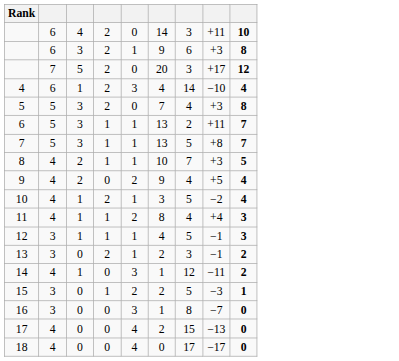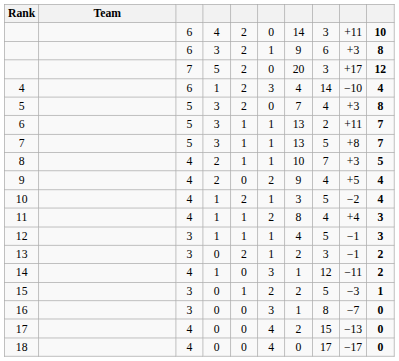 <table class="wikitable" style="text-align: center;">
 <tr>
 <th width=40>Rank</th>
+<th width=180>Team</th>
 <th width=30></th>
 <th width=30></th>
 <th width=30></th>
 <th width=30></th>
 <th width=30></th>
 <th width=30></th>
 <th width=30></th>
 <th width=30></th>
 </tr>
 <tr>
 <td></td>
+<td align=left></td>
 <td>6</td>
 <td>4</td>
 <td>2</td>
 <td>0</td>
 <td>14</td>
 <td>3</td>
 <td>+11</td>
 <td><strong>10</strong></td>
 </tr>
 <tr>
 <td></td>
+<td align=left></td>
 <td>6</td>
 <td>3</td>
 <td>2</td>
 <td>1</td>
 <td>9</td>
 <td>6</td>
 <td>+3</td>
 <td><strong>8</strong></td>
 </tr>
 <tr>
 <td></td>
+<td align=left></td>
 <td>7</td>
 <td>5</td>
 <td>2</td>
 <td>0</td>
 <td>20</td>
 <td>3</td>
 <td>+17</td>
 <td><strong>12</strong></td>
 </tr>
 <tr>
 <td>4</td>
+<td align=left></td>
 <td>6</td>
 <td>1</td>
 <td>2</td>
 <td>3</td>
 <td>4</td>
 <td>14</td>
 <td>−10</td>
 <td><strong>4</strong></td>
 </tr>
 <tr>
 <td>5</td>
+<td align=left></td>
 <td>5</td>
 <td>3</td>
 <td>2</td>
 <td>0</td>
 <td>7</td>
 <td>4</td>
 <td>+3</td>
 <td><strong>8</strong></td>
 </tr>
 <tr>
 <td>6</td>
+<td align=left></td>
 <td>5</td>
 <td>3</td>
 <td>1</td>
 <td>1</td>
 <td>13</td>
 <td>2</td>
 <td>+11</td>
 <td><strong>7</strong></td>
 </tr>
 <tr>
 <td>7</td>
+<td align=left></td>
 <td>5</td>
 <td>3</td>
 <td>1</td>
 <td>1</td>
 <td>13</td>
 <td>5</td>
 <td>+8</td>
 <td><strong>7</strong></td>
 </tr>
 <tr>
 <td>8</td>
+<td align=left></td>
 <td>4</td>
 <td>2</td>
 <td>1</td>
 <td>1</td>
 <td>10</td>
 <td>7</td>
 <td>+3</td>
 <td><strong>5</strong></td>
 </tr>
 <tr>
 <td>9</td>
+<td align=left></td>
 <td>4</td>
 <td>2</td>
 <td>0</td>
 <td>2</td>
 <td>9</td>
 <td>4</td>
 <td>+5</td>
 <td><strong>4</strong></td>
 </tr>
 <tr>
 <td>10</td>
+<td align=left></td>
 <td>4</td>
 <td>1</td>
 <td>2</td>
 <td>1</td>
 <td>3</td>
 <td>5</td>
 <td>−2</td>
 <td><strong>4</strong></td>
 </tr>
 <tr>
 <td>11</td>
+<td align=left></td>
 <td>4</td>
 <td>1</td>
 <td>1</td>
 <td>2</td>
 <td>8</td>
 <td>4</td>
 <td>+4</td>
 <td><strong>3</strong></td>
 </tr>
 <tr>
 <td>12</td>
+<td align=left></td>
 <td>3</td>
 <td>1</td>
 <td>1</td>
 <td>1</td>
 <td>4</td>
 <td>5</td>
 <td>−1</td>
 <td><strong>3</strong></td>
 </tr>
 <tr>
 <td>13</td>
+<td align=left></td>
 <td>3</td>
 <td>0</td>
 <td>2</td>
 <td>1</td>
 <td>2</td>
 <td>3</td>
 <td>−1</td>
 <td><strong>2</strong></td>
 </tr>
 <tr>
 <td>14</td>
+<td align=left></td>
 <td>4</td>
 <td>1</td>
 <td>0</td>
 <td>3</td>
 <td>1</td>
 <td>12</td>
 <td>−11</td>
 <td><strong>2</strong></td>
 </tr>
 <tr>
 <td>15</td>
+<td align=left></td>
 <td>3</td>
 <td>0</td>
 <td>1</td>
 <td>2</td>
 <td>2</td>
 <td>5</td>
 <td>−3</td>
 <td><strong>1</strong></td>
 </tr>
 <tr>
 <td>16</td>
+<td align=left></td>
 <td>3</td>
 <td>0</td>
 <td>0</td>
 <td>3</td>
 <td>1</td>
 <td>8</td>
 <td>−7</td>
 <td><strong>0</strong></td>
 </tr>
 <tr>
 <td>17</td>
+<td align=left></td>
 <td>4</td>
 <td>0</td>
 <td>0</td>
 <td>4</td>
 <td>2</td>
 <td>15</td>
 <td>−13</td>
 <td><strong>0</strong></td>
 </tr>
 <tr>
 <td>18</td>
+<td align=left></td>
 <td>4</td>
 <td>0</td>
 <td>0</td>
 <td>4</td>
 <td>0</td>
 <td>17</td>
 <td>−17</td>
 <td><strong>0</strong></td>
 </tr>
 </table>
